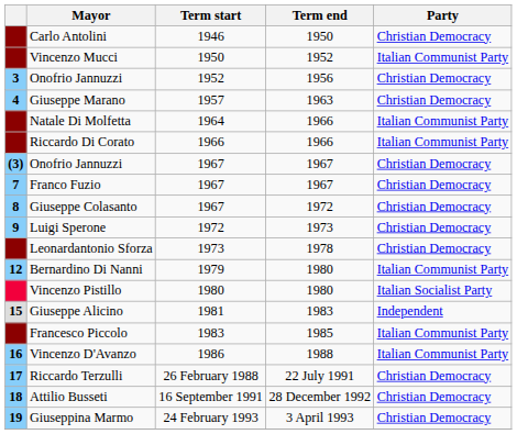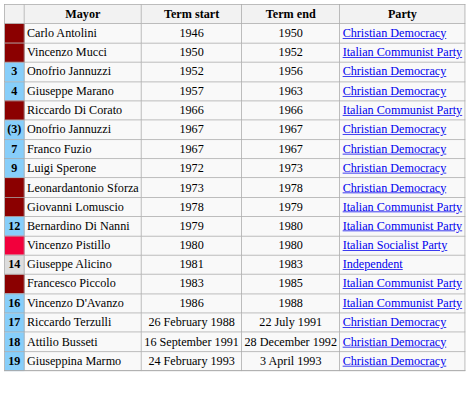 <table class="wikitable">
 <tr>
 <th class=unsortable> </th>
 <th>Mayor</th>
 <th>Term start</th>
 <th>Term end</th>
 <th>Party</th>
 </tr>
 <tr>
 <th style="background:#8B0000;"></th>
 <td>Carlo Antolini</td>
 <td align=center>1946</td>
 <td align=center>1950</td>
 <td><a href='#'>Christian Democracy</a></td>
 </tr>
 <tr>
 <th style="background:#8B0000;"></th>
 <td>Vincenzo Mucci</td>
 <td align=center>1950</td>
 <td align=center>1952</td>
 <td><a href='#'>Italian Communist Party</a></td>
 </tr>
 <tr>
 <th style="background:#87CEFA;">3</th>
 <td>Onofrio Jannuzzi</td>
 <td align=center>1952</td>
 <td align=center>1956</td>
 <td><a href='#'>Christian Democracy</a></td>
 </tr>
 <tr>
 <th style="background:#87CEFA;">4</th>
 <td>Giuseppe Marano</td>
 <td align=center>1957</td>
 <td align=center>1963</td>
 <td><a href='#'>Christian Democracy</a></td>
 </tr>
 <tr>
 <th style="background:#8B0000;"></th>
-<td>Natale Di Molfetta</td>
-<td align=center>1964</td>
-<td align=center>1966</td>
-<td><a href='#'>Italian Communist Party</a></td>
-</tr>
-<tr>
-<th style="background:#8B0000;"></th>
 <td>Riccardo Di Corato</td>
 <td align=center>1966</td>
 <td align=center>1966</td>
 <td><a href='#'>Italian Communist Party</a></td>
 </tr>
 <tr>
 <th style="background:#87CEFA;">(3)</th>
 <td>Onofrio Jannuzzi</td>
 <td align=center>1967</td>
 <td align=center>1967</td>
 <td><a href='#'>Christian Democracy</a></td>
 </tr>
 <tr>
 <th style="background:#87CEFA;">7</th>
 <td>Franco Fuzio</td>
 <td align=center>1967</td>
 <td align=center>1967</td>
 <td><a href='#'>Christian Democracy</a></td>
 </tr>
 <tr>
-<th style="background:#87CEFA;">8</th>
-<td>Giuseppe Colasanto</td>
-<td align=center>1967</td>
-<td align=center>1972</td>
-<td><a href='#'>Christian Democracy</a></td>
-</tr>
-<tr>
 <th style="background:#87CEFA;">9</th>
 <td>Luigi Sperone</td>
 <td align=center>1972</td>
 <td align=center>1973</td>
 <td><a href='#'>Christian Democracy</a></td>
 </tr>
 <tr>
 <th style="background:#8B0000;"></th>
 <td>Leonardantonio Sforza</td>
 <td align=center>1973</td>
 <td align=center>1978</td>
 <td><a href='#'>Christian Democracy</a></td>
+</tr>
+<tr>
+<th style="background:#8B0000;"></th>
+<td>Giovanni Lomuscio</td>
+<td align=center>1978</td>
+<td align=center>1979</td>
+<td><a href='#'>Italian Communist Party</a></td>
 </tr>
 <tr>
 <th style="background:#87CEFA;">12</th>
 <td>Bernardino Di Nanni</td>
 <td align=center>1979</td>
 <td align=center>1980</td>
 <td><a href='#'>Italian Communist Party</a></td>
 </tr>
 <tr>
 <th style="background:#F2003C;"></th>
 <td>Vincenzo Pistillo</td>
 <td align=center>1980</td>
 <td align=center>1980</td>
 <td><a href='#'>Italian Socialist Party</a></td>
 </tr>
 <tr>
-<th style="background:#DDDDDD;">15</th>
+<th style="background:#DDDDDD;">14</th>
 <td>Giuseppe Alicino</td>
 <td align=center>1981</td>
 <td align=center>1983</td>
 <td><a href='#'>Independent</a></td>
 </tr>
 <tr>
 <th style="background:#8B0000;"></th>
 <td>Francesco Piccolo</td>
 <td align=center>1983</td>
 <td align=center>1985</td>
 <td><a href='#'>Italian Communist Party</a></td>
 </tr>
 <tr>
 <th style="background:#87CEFA;">16</th>
 <td>Vincenzo D'Avanzo</td>
 <td align=center>1986</td>
 <td align=center>1988</td>
 <td><a href='#'>Italian Communist Party</a></td>
 </tr>
 <tr>
 <th style="background:#87CEFA;">17</th>
 <td>Riccardo Terzulli</td>
 <td align=center>26 February 1988</td>
 <td align=center>22 July 1991</td>
 <td><a href='#'>Christian Democracy</a></td>
 </tr>
 <tr>
 <th style="background:#87CEFA;">18</th>
 <td>Attilio Busseti</td>
 <td align=center>16 September 1991</td>
 <td align=center>28 December 1992</td>
 <td><a href='#'>Christian Democracy</a></td>
 </tr>
 <tr>
 <th style="background:#87CEFA;">19</th>
 <td>Giuseppina Marmo</td>
 <td align=center>24 February 1993</td>
 <td align=center>3 April 1993</td>
 <td><a href='#'>Christian Democracy</a></td>
 </tr>
 <tr>
 </tr>
 </table>
